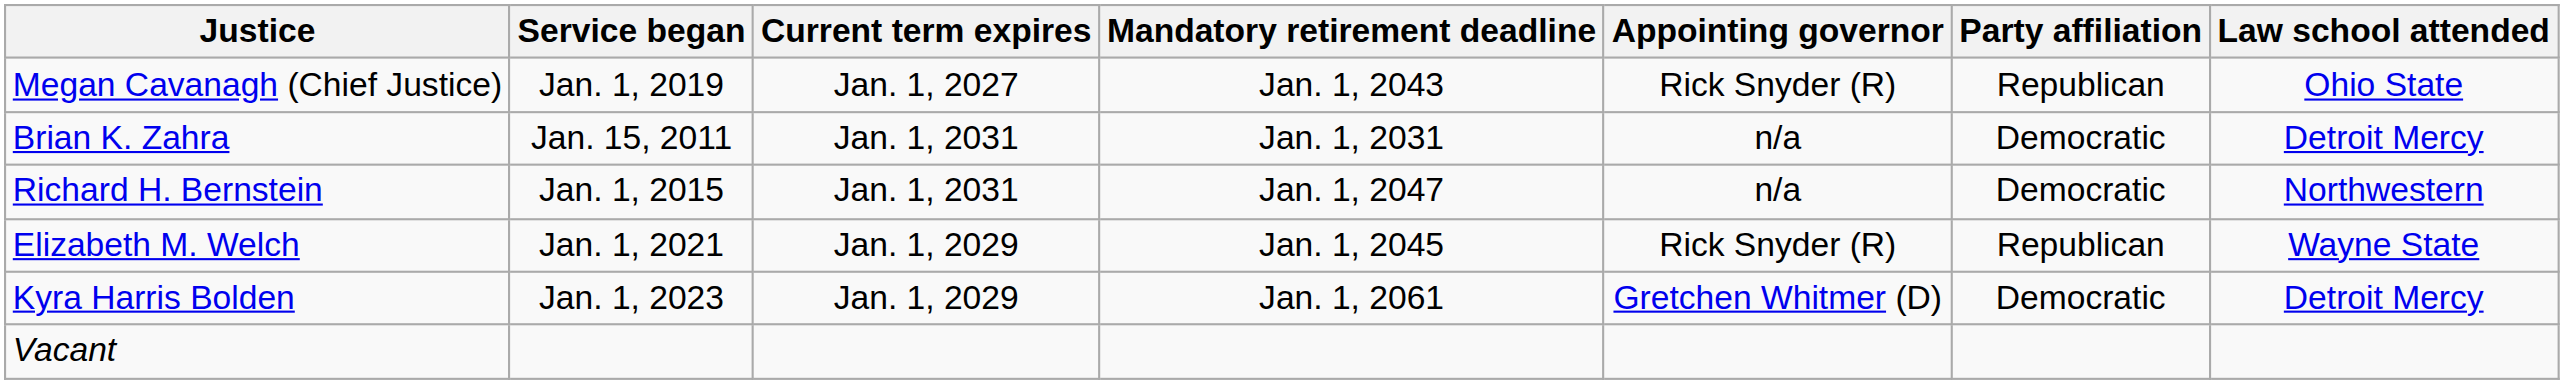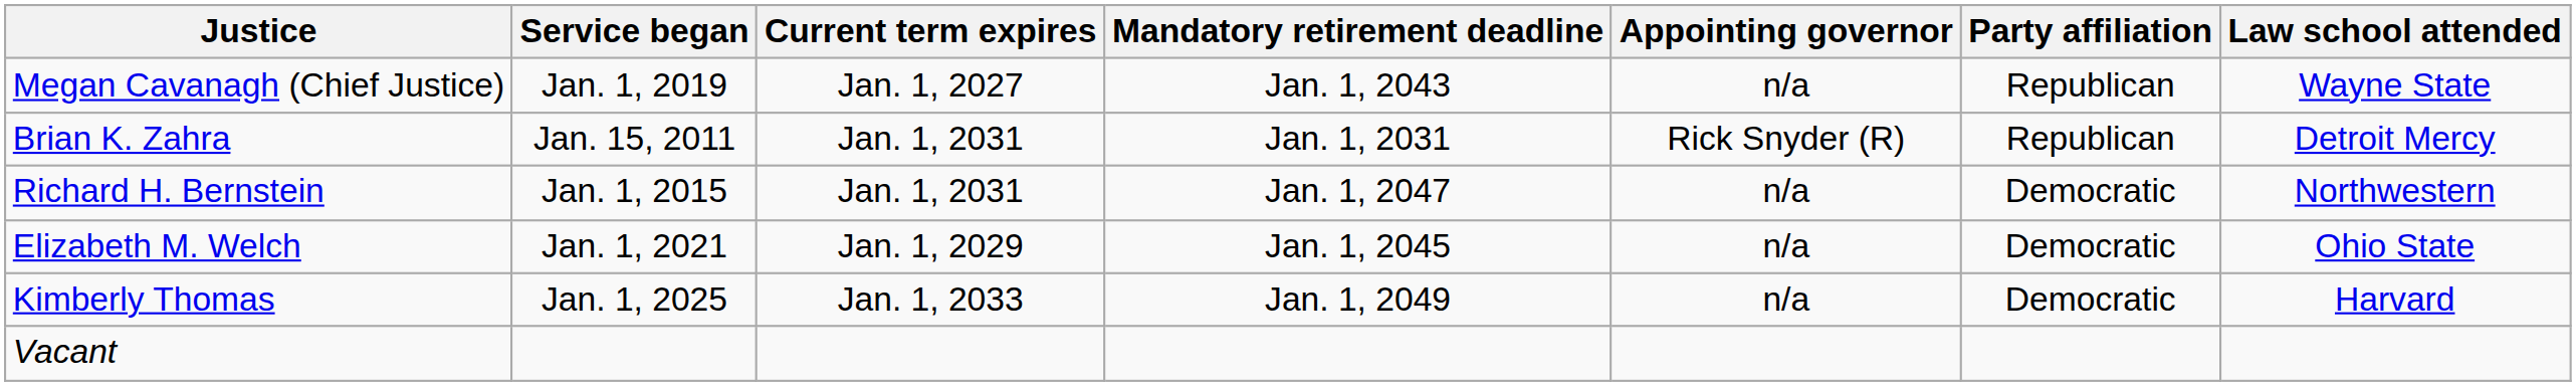 <table class="wikitable sortable" style="text-align: center">
 <tr>
 <th>Justice</th>
 <th data-sort-type=date>Service began</th>
 <th data-sort-type=date>Current term expires</th>
 <th data-sort-type=date>Mandatory retirement deadline</th>
 <th>Appointing governor</th>
 <th>Party affiliation</th>
 <th>Law school attended</th>
 </tr>
 <tr valign="top">
 <td align=left><a href='#'>Megan Cavanagh</a> (Chief Justice)</td>
 <td>Jan. 1, 2019</td>
 <td>Jan. 1, 2027</td>
 <td>Jan. 1, 2043</td>
-<td>Rick Snyder (R)</td>
+<td>n/a</td>
 <td>Republican</td>
-<td><a href='#'>Ohio State</a></td>
+<td><a href='#'>Wayne State</a></td>
 </tr>
 <tr valign="top">
 <td align=left><a href='#'>Brian K. Zahra</a></td>
 <td>Jan. 15, 2011</td>
 <td>Jan. 1, 2031</td>
 <td>Jan. 1, 2031</td>
-<td>n/a</td>
-<td>Democratic</td>
+<td>Rick Snyder (R)</td>
+<td>Republican</td>
 <td><a href='#'>Detroit Mercy</a></td>
 </tr>
 <tr valign="top">
 <td align=left><a href='#'>Richard H. Bernstein</a></td>
 <td>Jan. 1, 2015</td>
 <td>Jan. 1, 2031</td>
 <td>Jan. 1, 2047</td>
 <td>n/a</td>
 <td>Democratic</td>
 <td><a href='#'>Northwestern</a></td>
 </tr>
 <tr valign="top">
 <td align=left><a href='#'>Elizabeth M. Welch</a></td>
 <td>Jan. 1, 2021</td>
 <td>Jan. 1, 2029</td>
 <td>Jan. 1, 2045</td>
-<td>Rick Snyder (R)</td>
-<td>Republican</td>
-<td><a href='#'>Wayne State</a></td>
+<td>n/a</td>
+<td>Democratic</td>
+<td><a href='#'>Ohio State</a></td>
 </tr>
 <tr valign="top">
-<td align=left><a href='#'>Kyra Harris Bolden</a></td>
-<td>Jan. 1, 2023</td>
-<td>Jan. 1, 2029</td>
-<td>Jan. 1, 2061</td>
-<td><a href='#'>Gretchen Whitmer</a> (D)</td>
+<td align=left><a href='#'>Kimberly Thomas</a></td>
+<td>Jan. 1, 2025</td>
+<td>Jan. 1, 2033</td>
+<td>Jan. 1, 2049</td>
+<td>n/a</td>
 <td>Democratic</td>
-<td><a href='#'>Detroit Mercy</a></td>
+<td><a href='#'>Harvard</a></td>
 </tr>
 <tr valign="top">
 <td align=left><em>Vacant</em></td>
 <td></td>
 <td></td>
 <td></td>
 <td></td>
 <td></td>
 <td></td>
 </tr>
 </table>
